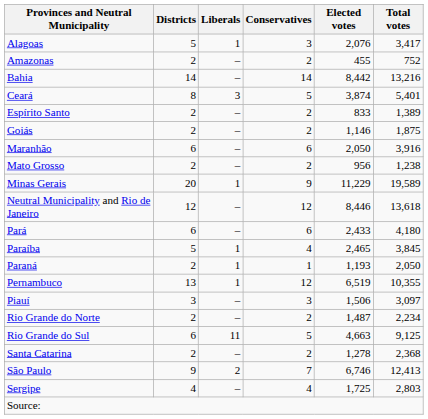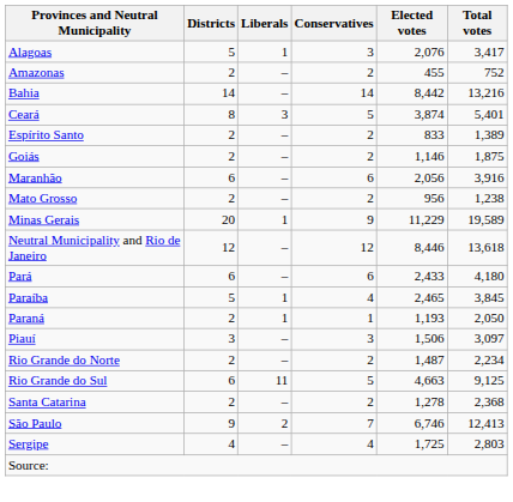 <table class="wikitable sortable" style=text-align:right>
 <tr>
 <th>Provinces and Neutral Municipality</th>
 <th>Districts</th>
 <th>Liberals</th>
 <th>Conservatives</th>
 <th>Elected votes</th>
 <th>Total votes</th>
 </tr>
 <tr>
 <td align=left><a href='#'>Alagoas</a></td>
 <td>5</td>
 <td>1</td>
 <td>3</td>
 <td>2,076</td>
 <td>3,417</td>
 </tr>
 <tr>
 <td align=left><a href='#'>Amazonas</a></td>
 <td>2</td>
 <td>–</td>
 <td>2</td>
 <td>455</td>
 <td>752</td>
 </tr>
 <tr>
 <td align=left><a href='#'>Bahia</a></td>
 <td>14</td>
 <td>–</td>
 <td>14</td>
 <td>8,442</td>
 <td>13,216</td>
 </tr>
 <tr>
 <td align=left><a href='#'>Ceará</a></td>
 <td>8</td>
 <td>3</td>
 <td>5</td>
 <td>3,874</td>
 <td>5,401</td>
 </tr>
 <tr>
 <td align=left><a href='#'>Espírito Santo</a></td>
 <td>2</td>
 <td>–</td>
 <td>2</td>
 <td>833</td>
 <td>1,389</td>
 </tr>
 <tr>
 <td align=left><a href='#'>Goiás</a></td>
 <td>2</td>
 <td>–</td>
 <td>2</td>
 <td>1,146</td>
 <td>1,875</td>
 </tr>
 <tr>
 <td align=left><a href='#'>Maranhão</a></td>
 <td>6</td>
 <td>–</td>
 <td>6</td>
-<td>2,050</td>
+<td>2,056</td>
 <td>3,916</td>
 </tr>
 <tr>
 <td align=left><a href='#'>Mato Grosso</a></td>
 <td>2</td>
 <td>–</td>
 <td>2</td>
 <td>956</td>
 <td>1,238</td>
 </tr>
 <tr>
 <td align=left><a href='#'>Minas Gerais</a></td>
 <td>20</td>
 <td>1</td>
 <td>9</td>
 <td>11,229</td>
 <td>19,589</td>
 </tr>
 <tr>
 <td align=left><a href='#'>Neutral Municipality</a> and <a href='#'>Rio de Janeiro</a></td>
 <td>12</td>
 <td>–</td>
 <td>12</td>
 <td>8,446</td>
 <td>13,618</td>
 </tr>
 <tr>
 <td align=left><a href='#'>Pará</a></td>
 <td>6</td>
 <td>–</td>
 <td>6</td>
 <td>2,433</td>
 <td>4,180</td>
 </tr>
 <tr>
 <td align=left><a href='#'>Paraíba</a></td>
 <td>5</td>
 <td>1</td>
 <td>4</td>
 <td>2,465</td>
 <td>3,845</td>
 </tr>
 <tr>
 <td align=left><a href='#'>Paraná</a></td>
 <td>2</td>
 <td>1</td>
 <td>1</td>
 <td>1,193</td>
 <td>2,050</td>
-</tr>
-<tr>
-<td align=left><a href='#'>Pernambuco</a></td>
-<td>13</td>
-<td>1</td>
-<td>12</td>
-<td>6,519</td>
-<td>10,355</td>
 </tr>
 <tr>
 <td align=left><a href='#'>Piauí</a></td>
 <td>3</td>
 <td>–</td>
 <td>3</td>
 <td>1,506</td>
 <td>3,097</td>
 </tr>
 <tr>
 <td align=left><a href='#'>Rio Grande do Norte</a></td>
 <td>2</td>
 <td>–</td>
 <td>2</td>
 <td>1,487</td>
 <td>2,234</td>
 </tr>
 <tr>
 <td align=left><a href='#'>Rio Grande do Sul</a></td>
 <td>6</td>
 <td>11</td>
 <td>5</td>
 <td>4,663</td>
 <td>9,125</td>
 </tr>
 <tr>
 <td align=left><a href='#'>Santa Catarina</a></td>
 <td>2</td>
 <td>–</td>
 <td>2</td>
 <td>1,278</td>
 <td>2,368</td>
 </tr>
 <tr>
 <td align=left><a href='#'>São Paulo</a></td>
 <td>9</td>
 <td>2</td>
 <td>7</td>
 <td>6,746</td>
 <td>12,413</td>
 </tr>
 <tr>
 <td align=left><a href='#'>Sergipe</a></td>
 <td>4</td>
 <td>–</td>
 <td>4</td>
 <td>1,725</td>
 <td>2,803</td>
 </tr>
 <tr class=sortbottom>
 <td colspan="6" align=left>Source: </td>
 </tr>
 </table>
